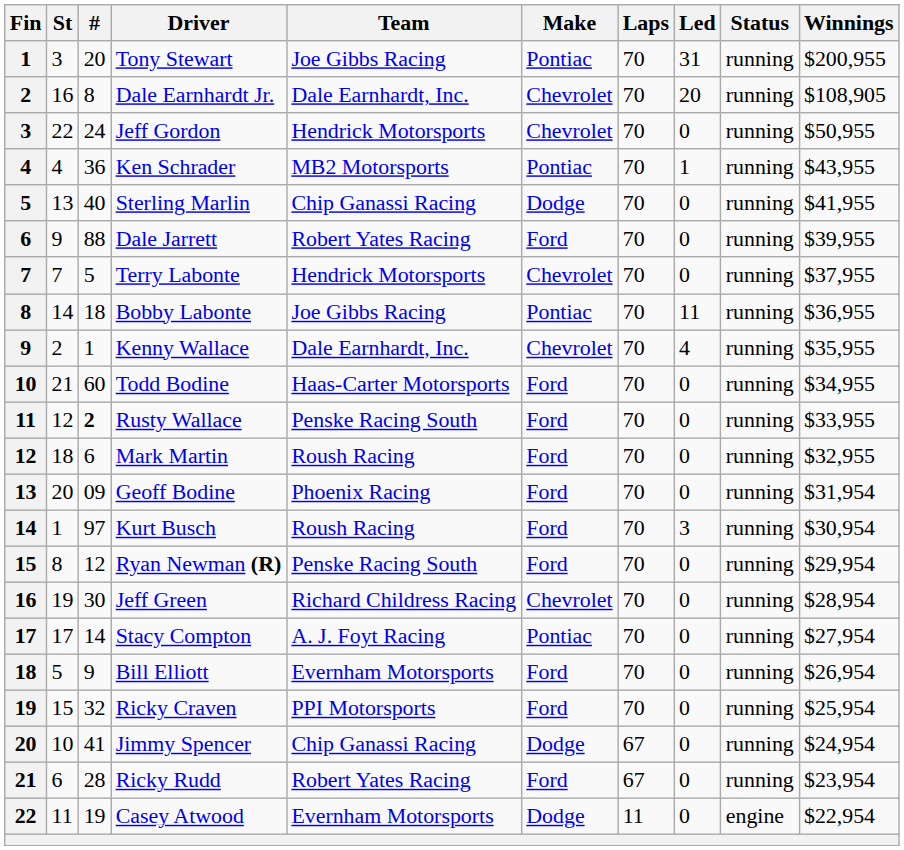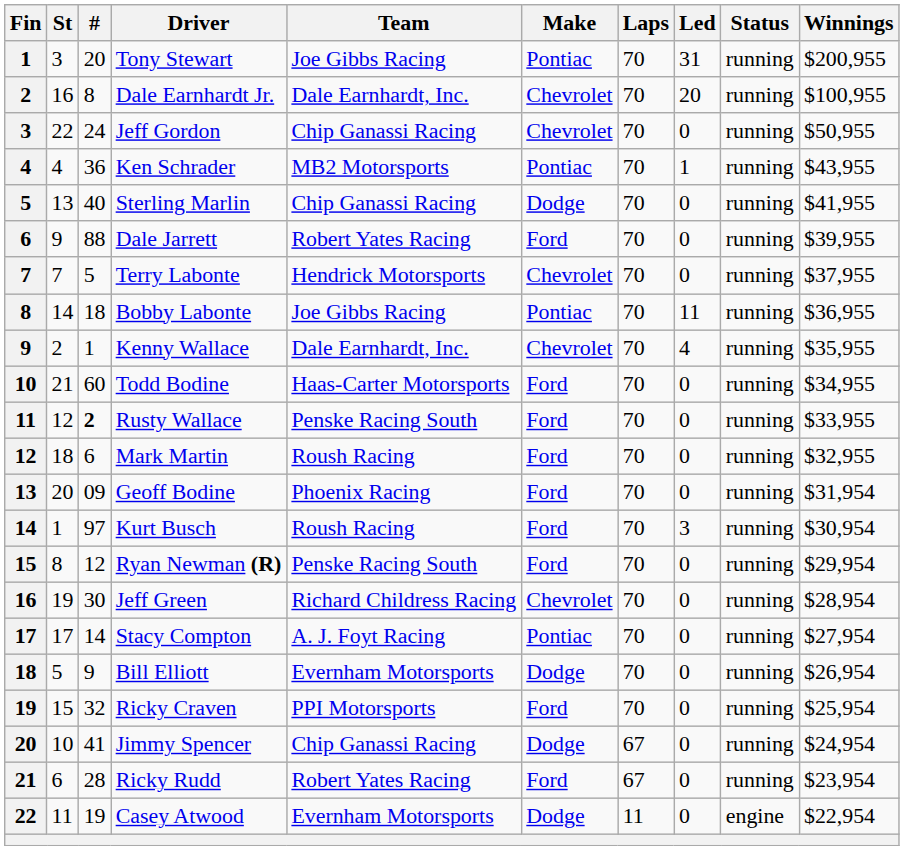 <table class="wikitable" style="font-size:95%">
 <tr>
 <th>Fin</th>
 <th>St</th>
 <th>#</th>
 <th>Driver</th>
 <th>Team</th>
 <th>Make</th>
 <th>Laps</th>
 <th>Led</th>
 <th>Status</th>
 <th>Winnings</th>
 </tr>
 <tr>
 <th>1</th>
 <td>3</td>
 <td>20</td>
 <td><a href='#'>Tony Stewart</a></td>
 <td><a href='#'>Joe Gibbs Racing</a></td>
 <td><a href='#'>Pontiac</a></td>
 <td>70</td>
 <td>31</td>
 <td>running</td>
 <td>$200,955</td>
 </tr>
 <tr>
 <th>2</th>
 <td>16</td>
 <td>8</td>
 <td><a href='#'>Dale Earnhardt Jr.</a></td>
 <td><a href='#'>Dale Earnhardt, Inc.</a></td>
 <td><a href='#'>Chevrolet</a></td>
 <td>70</td>
 <td>20</td>
 <td>running</td>
-<td>$108,905</td>
+<td>$100,955</td>
 </tr>
 <tr>
 <th>3</th>
 <td>22</td>
 <td>24</td>
 <td><a href='#'>Jeff Gordon</a></td>
-<td><a href='#'>Hendrick Motorsports</a></td>
+<td><a href='#'>Chip Ganassi Racing</a></td>
 <td><a href='#'>Chevrolet</a></td>
 <td>70</td>
 <td>0</td>
 <td>running</td>
 <td>$50,955</td>
 </tr>
 <tr>
 <th>4</th>
 <td>4</td>
 <td>36</td>
 <td><a href='#'>Ken Schrader</a></td>
 <td><a href='#'>MB2 Motorsports</a></td>
 <td><a href='#'>Pontiac</a></td>
 <td>70</td>
 <td>1</td>
 <td>running</td>
 <td>$43,955</td>
 </tr>
 <tr>
 <th>5</th>
 <td>13</td>
 <td>40</td>
 <td><a href='#'>Sterling Marlin</a></td>
 <td><a href='#'>Chip Ganassi Racing</a></td>
 <td><a href='#'>Dodge</a></td>
 <td>70</td>
 <td>0</td>
 <td>running</td>
 <td>$41,955</td>
 </tr>
 <tr>
 <th>6</th>
 <td>9</td>
 <td>88</td>
 <td><a href='#'>Dale Jarrett</a></td>
 <td><a href='#'>Robert Yates Racing</a></td>
 <td><a href='#'>Ford</a></td>
 <td>70</td>
 <td>0</td>
 <td>running</td>
 <td>$39,955</td>
 </tr>
 <tr>
 <th>7</th>
 <td>7</td>
 <td>5</td>
 <td><a href='#'>Terry Labonte</a></td>
 <td><a href='#'>Hendrick Motorsports</a></td>
 <td><a href='#'>Chevrolet</a></td>
 <td>70</td>
 <td>0</td>
 <td>running</td>
 <td>$37,955</td>
 </tr>
 <tr>
 <th>8</th>
 <td>14</td>
 <td>18</td>
 <td><a href='#'>Bobby Labonte</a></td>
 <td><a href='#'>Joe Gibbs Racing</a></td>
 <td><a href='#'>Pontiac</a></td>
 <td>70</td>
 <td>11</td>
 <td>running</td>
 <td>$36,955</td>
 </tr>
 <tr>
 <th>9</th>
 <td>2</td>
 <td>1</td>
 <td><a href='#'>Kenny Wallace</a></td>
 <td><a href='#'>Dale Earnhardt, Inc.</a></td>
 <td><a href='#'>Chevrolet</a></td>
 <td>70</td>
 <td>4</td>
 <td>running</td>
 <td>$35,955</td>
 </tr>
 <tr>
 <th>10</th>
 <td>21</td>
 <td>60</td>
 <td><a href='#'>Todd Bodine</a></td>
 <td><a href='#'>Haas-Carter Motorsports</a></td>
 <td><a href='#'>Ford</a></td>
 <td>70</td>
 <td>0</td>
 <td>running</td>
 <td>$34,955</td>
 </tr>
 <tr>
 <th>11</th>
 <td>12</td>
 <td><strong>2</strong></td>
 <td><a href='#'>Rusty Wallace</a></td>
 <td><a href='#'>Penske Racing South</a></td>
 <td><a href='#'>Ford</a></td>
 <td>70</td>
 <td>0</td>
 <td>running</td>
 <td>$33,955</td>
 </tr>
 <tr>
 <th>12</th>
 <td>18</td>
 <td>6</td>
 <td><a href='#'>Mark Martin</a></td>
 <td><a href='#'>Roush Racing</a></td>
 <td><a href='#'>Ford</a></td>
 <td>70</td>
 <td>0</td>
 <td>running</td>
 <td>$32,955</td>
 </tr>
 <tr>
 <th>13</th>
 <td>20</td>
 <td>09</td>
 <td><a href='#'>Geoff Bodine</a></td>
 <td><a href='#'>Phoenix Racing</a></td>
 <td><a href='#'>Ford</a></td>
 <td>70</td>
 <td>0</td>
 <td>running</td>
 <td>$31,954</td>
 </tr>
 <tr>
 <th>14</th>
 <td>1</td>
 <td>97</td>
 <td><a href='#'>Kurt Busch</a></td>
 <td><a href='#'>Roush Racing</a></td>
 <td><a href='#'>Ford</a></td>
 <td>70</td>
 <td>3</td>
 <td>running</td>
 <td>$30,954</td>
 </tr>
 <tr>
 <th>15</th>
 <td>8</td>
 <td>12</td>
 <td><a href='#'>Ryan Newman</a> <strong>(R)</strong></td>
 <td><a href='#'>Penske Racing South</a></td>
 <td><a href='#'>Ford</a></td>
 <td>70</td>
 <td>0</td>
 <td>running</td>
 <td>$29,954</td>
 </tr>
 <tr>
 <th>16</th>
 <td>19</td>
 <td>30</td>
 <td><a href='#'>Jeff Green</a></td>
 <td><a href='#'>Richard Childress Racing</a></td>
 <td><a href='#'>Chevrolet</a></td>
 <td>70</td>
 <td>0</td>
 <td>running</td>
 <td>$28,954</td>
 </tr>
 <tr>
 <th>17</th>
 <td>17</td>
 <td>14</td>
 <td><a href='#'>Stacy Compton</a></td>
 <td><a href='#'>A. J. Foyt Racing</a></td>
 <td><a href='#'>Pontiac</a></td>
 <td>70</td>
 <td>0</td>
 <td>running</td>
 <td>$27,954</td>
 </tr>
 <tr>
 <th>18</th>
 <td>5</td>
 <td>9</td>
 <td><a href='#'>Bill Elliott</a></td>
 <td><a href='#'>Evernham Motorsports</a></td>
-<td><a href='#'>Ford</a></td>
+<td><a href='#'>Dodge</a></td>
 <td>70</td>
 <td>0</td>
 <td>running</td>
 <td>$26,954</td>
 </tr>
 <tr>
 <th>19</th>
 <td>15</td>
 <td>32</td>
 <td><a href='#'>Ricky Craven</a></td>
 <td><a href='#'>PPI Motorsports</a></td>
 <td><a href='#'>Ford</a></td>
 <td>70</td>
 <td>0</td>
 <td>running</td>
 <td>$25,954</td>
 </tr>
 <tr>
 <th>20</th>
 <td>10</td>
 <td>41</td>
 <td><a href='#'>Jimmy Spencer</a></td>
 <td><a href='#'>Chip Ganassi Racing</a></td>
 <td><a href='#'>Dodge</a></td>
 <td>67</td>
 <td>0</td>
 <td>running</td>
 <td>$24,954</td>
 </tr>
 <tr>
 <th>21</th>
 <td>6</td>
 <td>28</td>
 <td><a href='#'>Ricky Rudd</a></td>
 <td><a href='#'>Robert Yates Racing</a></td>
 <td><a href='#'>Ford</a></td>
 <td>67</td>
 <td>0</td>
 <td>running</td>
 <td>$23,954</td>
 </tr>
 <tr>
 <th>22</th>
 <td>11</td>
 <td>19</td>
 <td><a href='#'>Casey Atwood</a></td>
 <td><a href='#'>Evernham Motorsports</a></td>
 <td><a href='#'>Dodge</a></td>
 <td>11</td>
 <td>0</td>
 <td>engine</td>
 <td>$22,954</td>
 </tr>
 <tr>
 <th colspan="10"></th>
 </tr>
 </table>
